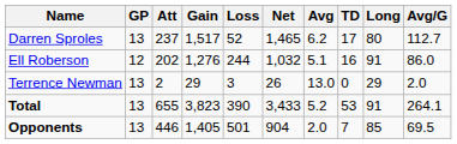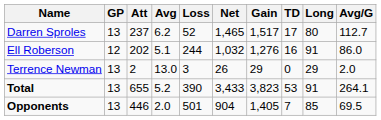 <table class="wikitable" style="white-space:nowrap;">
 <tr>
 <th>Name</th>
 <th>GP</th>
 <th>Att</th>
-<th>Gain</th>
+<th>Avg</th>
 <th>Loss</th>
 <th>Net</th>
-<th>Avg</th>
+<th>Gain</th>
 <th>TD</th>
 <th>Long</th>
 <th>Avg/G</th>
 </tr>
 <tr>
 <td><a href='#'>Darren Sproles</a></td>
 <td>13</td>
 <td>237</td>
-<td>1,517</td>
+<td>6.2</td>
 <td>52</td>
 <td>1,465</td>
-<td>6.2</td>
+<td>1,517</td>
 <td>17</td>
 <td>80</td>
 <td>112.7</td>
 </tr>
 <tr>
 <td><a href='#'>Ell Roberson</a></td>
 <td>12</td>
 <td>202</td>
-<td>1,276</td>
+<td>5.1</td>
 <td>244</td>
 <td>1,032</td>
-<td>5.1</td>
+<td>1,276</td>
 <td>16</td>
 <td>91</td>
 <td>86.0</td>
 </tr>
 <tr>
 <td><a href='#'>Terrence Newman</a></td>
 <td>13</td>
 <td>2</td>
-<td>29</td>
+<td>13.0</td>
 <td>3</td>
 <td>26</td>
-<td>13.0</td>
+<td>29</td>
 <td>0</td>
 <td>29</td>
 <td>2.0</td>
 </tr>
 <tr>
 <td><strong>Total</strong></td>
 <td>13</td>
 <td>655</td>
-<td>3,823</td>
+<td>5.2</td>
 <td>390</td>
 <td>3,433</td>
-<td>5.2</td>
+<td>3,823</td>
 <td>53</td>
 <td>91</td>
 <td>264.1</td>
 </tr>
 <tr>
 <td><strong>Opponents</strong></td>
 <td>13</td>
 <td>446</td>
-<td>1,405</td>
+<td>2.0</td>
 <td>501</td>
 <td>904</td>
-<td>2.0</td>
+<td>1,405</td>
 <td>7</td>
 <td>85</td>
 <td>69.5</td>
 </tr>
 </table>
